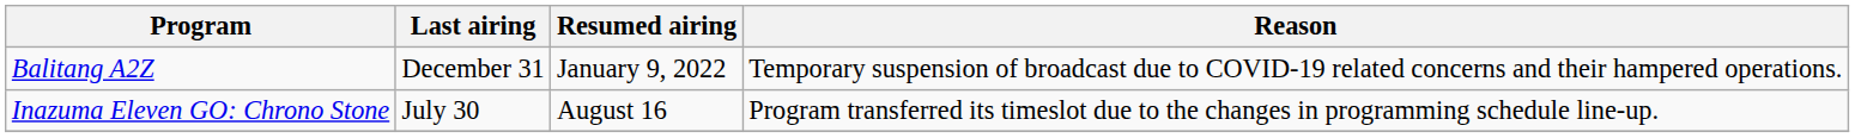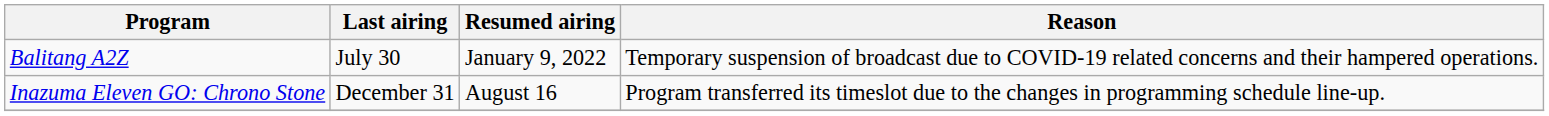 <table class="wikitable">
 <tr>
 <th>Program</th>
 <th>Last airing</th>
 <th>Resumed airing</th>
 <th>Reason</th>
 </tr>
 <tr>
 <td><em><a href='#'>Balitang A2Z</a></em></td>
-<td>December 31 </td>
+<td>July 30</td>
 <td>January 9, 2022 </td>
 <td>Temporary suspension of broadcast due to COVID-19 related concerns and their hampered operations.</td>
 </tr>
 <tr>
 <td><em><a href='#'>Inazuma Eleven GO: Chrono Stone</a></em></td>
-<td>July 30</td>
+<td>December 31 </td>
 <td>August 16</td>
 <td>Program transferred its timeslot due to the changes in programming schedule line-up.</td>
 </tr>
 <tr>
 </tr>
 </table>
